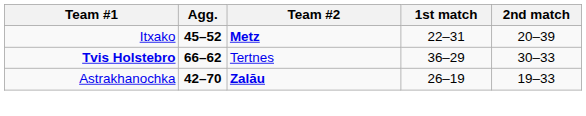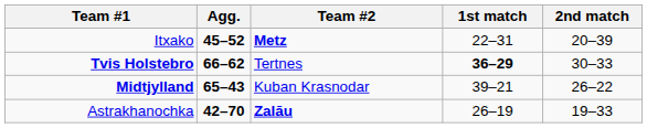 <table class=wikitable style="text-align:center">
 <tr>
 <th width=200>Team #1</th>
 <th width=50>Agg.</th>
 <th width=200>Team #2</th>
 <th width=100>1st match</th>
 <th width=100>2nd match</th>
 </tr>
 <tr>
 <td align=right><a href='#'>Itxako</a> </td>
 <td align=center><strong>45–52</strong></td>
 <td align=left> <strong><a href='#'>Metz</a></strong></td>
 <td align=center>22–31</td>
 <td align=center>20–39</td>
 </tr>
 <tr>
 <td align=right><strong><a href='#'>Tvis Holstebro</a></strong> </td>
 <td align=center><strong>66–62</strong></td>
 <td align=left> <a href='#'>Tertnes</a></td>
-<td align=center>36–29</td>
+<td align=center><strong>36–29</strong></td>
 <td align=center>30–33</td>
+</tr>
+<tr>
+<td align=right><strong><a href='#'>Midtjylland</a></strong> </td>
+<td align=center><strong>65–43</strong></td>
+<td align=left> <a href='#'>Kuban Krasnodar</a></td>
+<td align=center>39–21</td>
+<td align=center>26–22</td>
 </tr>
 <tr>
 <td align=right><a href='#'>Astrakhanochka</a> </td>
 <td align=center><strong>42–70</strong></td>
 <td align=left> <strong><a href='#'>Zalău</a></strong></td>
 <td align=center>26–19</td>
 <td align=center>19–33</td>
 </tr>
 </table>
